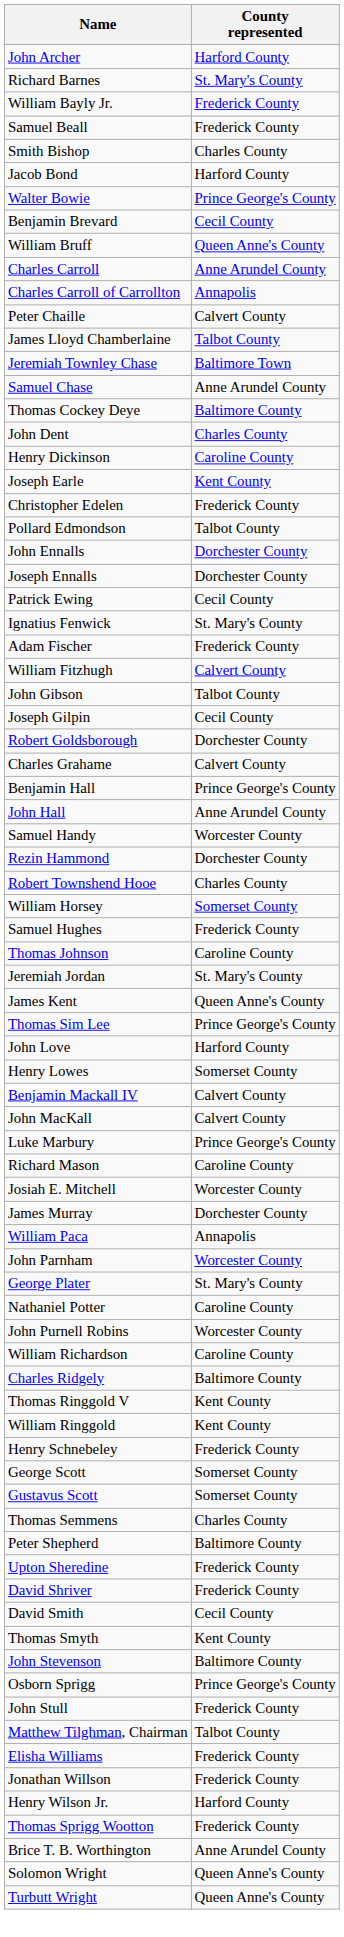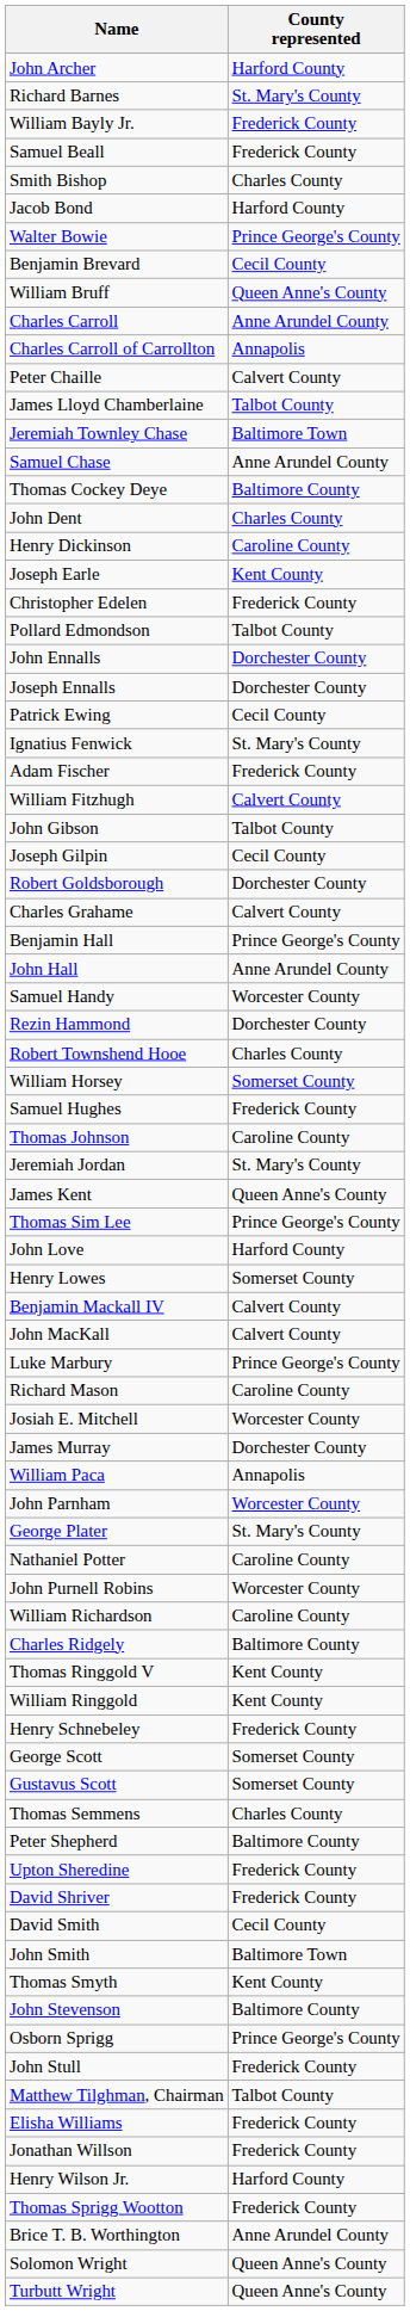 <table class="sortable wikitable">
 <tr>
 <th>Name</th>
 <th>County<br>represented</th>
 </tr>
 <tr>
 <td><a href='#'>John Archer</a></td>
 <td><a href='#'>Harford County</a></td>
 </tr>
 <tr>
 <td>Richard Barnes</td>
 <td><a href='#'>St. Mary's County</a></td>
 </tr>
 <tr>
 <td>William Bayly Jr.</td>
 <td><a href='#'>Frederick County</a></td>
 </tr>
 <tr>
 <td>Samuel Beall</td>
 <td>Frederick County</td>
 </tr>
 <tr>
 <td>Smith Bishop</td>
 <td>Charles County</td>
 </tr>
 <tr>
 <td>Jacob Bond</td>
 <td>Harford County</td>
 </tr>
 <tr>
 <td><a href='#'>Walter Bowie</a></td>
 <td><a href='#'>Prince George's County</a></td>
 </tr>
 <tr>
 <td>Benjamin Brevard</td>
 <td><a href='#'>Cecil County</a></td>
 </tr>
 <tr>
 <td>William Bruff</td>
 <td><a href='#'>Queen Anne's County</a></td>
 </tr>
 <tr>
 <td><a href='#'>Charles Carroll</a></td>
 <td><a href='#'>Anne Arundel County</a></td>
 </tr>
 <tr>
 <td><a href='#'>Charles Carroll of Carrollton</a></td>
 <td><a href='#'>Annapolis</a></td>
 </tr>
 <tr>
 <td>Peter Chaille</td>
 <td>Calvert County</td>
 </tr>
 <tr>
 <td>James Lloyd Chamberlaine</td>
 <td><a href='#'>Talbot County</a></td>
 </tr>
 <tr>
 <td><a href='#'>Jeremiah Townley Chase</a></td>
 <td><a href='#'>Baltimore Town</a></td>
 </tr>
 <tr>
 <td><a href='#'>Samuel Chase</a></td>
 <td>Anne Arundel County</td>
 </tr>
 <tr>
 <td>Thomas Cockey Deye</td>
 <td><a href='#'>Baltimore County</a></td>
 </tr>
 <tr>
 <td>John Dent</td>
 <td><a href='#'>Charles County</a></td>
 </tr>
 <tr>
 <td>Henry Dickinson</td>
 <td><a href='#'>Caroline County</a></td>
 </tr>
 <tr>
 <td>Joseph Earle</td>
 <td><a href='#'>Kent County</a></td>
 </tr>
 <tr>
 <td>Christopher Edelen</td>
 <td>Frederick County</td>
 </tr>
 <tr>
 <td>Pollard Edmondson</td>
 <td>Talbot County</td>
 </tr>
 <tr>
 <td>John Ennalls</td>
 <td><a href='#'>Dorchester County</a></td>
 </tr>
 <tr>
 <td>Joseph Ennalls</td>
 <td>Dorchester County</td>
 </tr>
 <tr>
 <td>Patrick Ewing</td>
 <td>Cecil County</td>
 </tr>
 <tr>
 <td>Ignatius Fenwick</td>
 <td>St. Mary's County</td>
 </tr>
 <tr>
 <td>Adam Fischer</td>
 <td>Frederick County</td>
 </tr>
 <tr>
 <td>William Fitzhugh</td>
 <td><a href='#'>Calvert County</a></td>
 </tr>
 <tr>
 <td>John Gibson</td>
 <td>Talbot County</td>
 </tr>
 <tr>
 <td>Joseph Gilpin</td>
 <td>Cecil County</td>
 </tr>
 <tr>
 <td><a href='#'>Robert Goldsborough</a></td>
 <td>Dorchester County</td>
 </tr>
 <tr>
 <td>Charles Grahame</td>
 <td>Calvert County</td>
 </tr>
 <tr>
 <td>Benjamin Hall</td>
 <td>Prince George's County</td>
 </tr>
 <tr>
 <td><a href='#'>John Hall</a></td>
 <td>Anne Arundel County</td>
 </tr>
 <tr>
 <td>Samuel Handy</td>
 <td>Worcester County</td>
 </tr>
 <tr>
 <td><a href='#'>Rezin Hammond</a></td>
 <td>Dorchester County</td>
 </tr>
 <tr>
 <td><a href='#'>Robert Townshend Hooe</a></td>
 <td>Charles County</td>
 </tr>
 <tr>
 <td>William Horsey</td>
 <td><a href='#'>Somerset County</a></td>
 </tr>
 <tr>
 <td>Samuel Hughes</td>
 <td>Frederick County</td>
 </tr>
 <tr>
 <td><a href='#'>Thomas Johnson</a></td>
 <td>Caroline County</td>
 </tr>
 <tr>
 <td>Jeremiah Jordan</td>
 <td>St. Mary's County</td>
 </tr>
 <tr>
 <td>James Kent</td>
 <td>Queen Anne's County</td>
 </tr>
 <tr>
 <td><a href='#'>Thomas Sim Lee</a></td>
 <td>Prince George's County</td>
 </tr>
 <tr>
 <td>John Love</td>
 <td>Harford County</td>
 </tr>
 <tr>
 <td>Henry Lowes</td>
 <td>Somerset County</td>
 </tr>
 <tr>
 <td><a href='#'>Benjamin Mackall IV</a></td>
 <td>Calvert County</td>
 </tr>
 <tr>
 <td>John MacKall</td>
 <td>Calvert County</td>
 </tr>
 <tr>
 <td>Luke Marbury</td>
 <td>Prince George's County</td>
 </tr>
 <tr>
 <td>Richard Mason</td>
 <td>Caroline County</td>
 </tr>
 <tr>
 <td>Josiah E. Mitchell</td>
 <td>Worcester County</td>
 </tr>
 <tr>
 <td>James Murray</td>
 <td>Dorchester County</td>
 </tr>
 <tr>
 <td><a href='#'>William Paca</a></td>
 <td>Annapolis</td>
 </tr>
 <tr>
 <td>John Parnham</td>
 <td><a href='#'>Worcester County</a></td>
 </tr>
 <tr>
 <td><a href='#'>George Plater</a></td>
 <td>St. Mary's County</td>
 </tr>
 <tr>
 <td>Nathaniel Potter</td>
 <td>Caroline County</td>
 </tr>
 <tr>
 <td>John Purnell Robins</td>
 <td>Worcester County</td>
 </tr>
 <tr>
 <td>William Richardson</td>
 <td>Caroline County</td>
 </tr>
 <tr>
 <td><a href='#'>Charles Ridgely</a></td>
 <td>Baltimore County</td>
 </tr>
 <tr>
 <td>Thomas Ringgold V</td>
 <td>Kent County</td>
 </tr>
 <tr>
 <td>William Ringgold</td>
 <td>Kent County</td>
 </tr>
 <tr>
 <td>Henry Schnebeley</td>
 <td>Frederick County</td>
 </tr>
 <tr>
 <td>George Scott</td>
 <td>Somerset County</td>
 </tr>
 <tr>
 <td><a href='#'>Gustavus Scott</a></td>
 <td>Somerset County</td>
 </tr>
 <tr>
 <td>Thomas Semmens</td>
 <td>Charles County</td>
 </tr>
 <tr>
 <td>Peter Shepherd</td>
 <td>Baltimore County</td>
 </tr>
 <tr>
 <td><a href='#'>Upton Sheredine</a></td>
 <td>Frederick County</td>
 </tr>
 <tr>
 <td><a href='#'>David Shriver</a></td>
 <td>Frederick County</td>
 </tr>
 <tr>
 <td>David Smith</td>
 <td>Cecil County</td>
 </tr>
 <tr>
+<td>John Smith</td>
+<td>Baltimore Town</td>
+</tr>
+<tr>
 <td>Thomas Smyth</td>
 <td>Kent County</td>
 </tr>
 <tr>
 <td><a href='#'>John Stevenson</a></td>
 <td>Baltimore County</td>
 </tr>
 <tr>
 <td>Osborn Sprigg</td>
 <td>Prince George's County</td>
 </tr>
 <tr>
 <td>John Stull</td>
 <td>Frederick County</td>
 </tr>
 <tr>
 <td><a href='#'>Matthew Tilghman</a>, Chairman</td>
 <td>Talbot County</td>
 </tr>
 <tr>
 <td><a href='#'>Elisha Williams</a></td>
 <td>Frederick County</td>
 </tr>
 <tr>
 <td>Jonathan Willson</td>
 <td>Frederick County</td>
 </tr>
 <tr>
 <td>Henry Wilson Jr.</td>
 <td>Harford County</td>
 </tr>
 <tr>
 <td><a href='#'>Thomas Sprigg Wootton</a></td>
 <td>Frederick County</td>
 </tr>
 <tr>
 <td>Brice T. B. Worthington</td>
 <td>Anne Arundel County</td>
 </tr>
 <tr>
 <td>Solomon Wright</td>
 <td>Queen Anne's County</td>
 </tr>
 <tr>
 <td><a href='#'>Turbutt Wright</a></td>
 <td>Queen Anne's County</td>
 </tr>
 </table>
